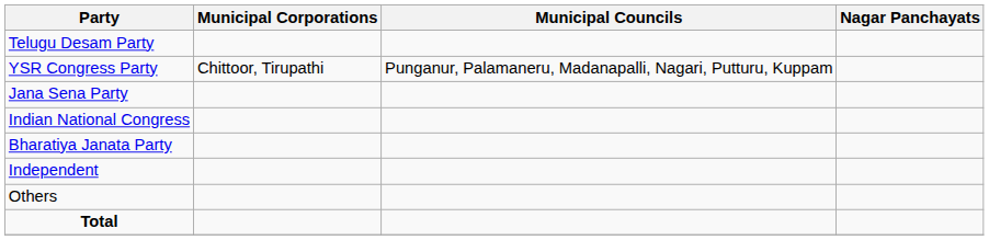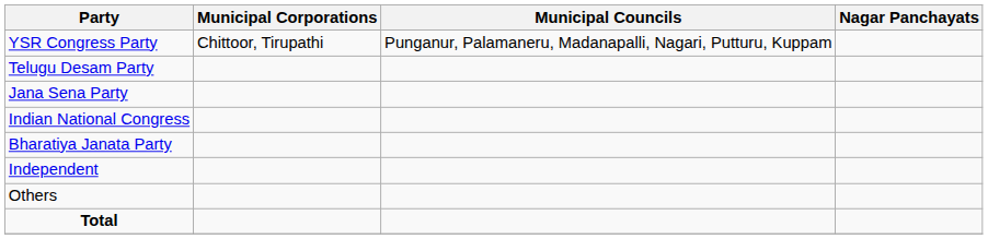 <table class="wikitable sortable">
 <tr>
 <th><strong>Party</strong></th>
 <th>Municipal Corporations</th>
 <th>Municipal Councils</th>
 <th>Nagar Panchayats</th>
 </tr>
 <tr>
+<td><a href='#'>YSR Congress Party</a></td>
+<td>Chittoor, Tirupathi</td>
+<td>Punganur, Palamaneru, Madanapalli, Nagari, Putturu, Kuppam</td>
+<td></td>
+</tr>
+<tr>
 <td><a href='#'>Telugu Desam Party</a></td>
 <td></td>
 <td></td>
-<td></td>
-</tr>
-<tr>
-<td><a href='#'>YSR Congress Party</a></td>
-<td>Chittoor, Tirupathi</td>
-<td>Punganur, Palamaneru, Madanapalli, Nagari, Putturu, Kuppam</td>
 <td></td>
 </tr>
 <tr>
 <td><a href='#'>Jana Sena Party</a></td>
 <td></td>
 <td></td>
 <td></td>
 </tr>
 <tr>
 <td><a href='#'>Indian National Congress</a></td>
 <td></td>
 <td></td>
 <td></td>
 </tr>
 <tr>
 <td><a href='#'>Bharatiya Janata Party</a></td>
 <td></td>
 <td></td>
 <td></td>
 </tr>
 <tr>
 <td><a href='#'>Independent</a></td>
 <td></td>
 <td></td>
 <td></td>
 </tr>
 <tr>
 <td>Others</td>
 <td></td>
 <td></td>
 <td></td>
 </tr>
 <tr>
 <td colspan="1" align="center"><strong>Total</strong></td>
 <td></td>
 <td></td>
 <td></td>
 </tr>
 <tr>
 </tr>
 </table>
